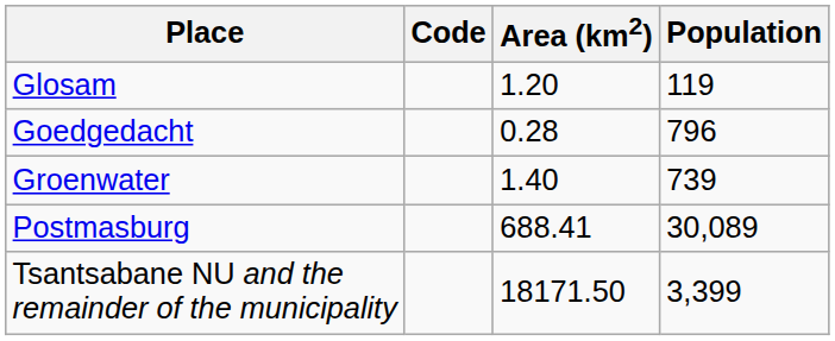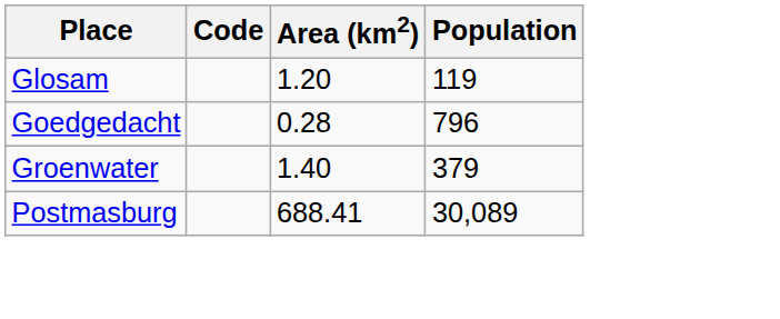 <table class="wikitable sortable">
 <tr>
 <th>Place</th>
 <th>Code</th>
 <th>Area (km<sup>2</sup>)</th>
 <th>Population</th>
 </tr>
 <tr>
 <td><a href='#'>Glosam</a></td>
 <td></td>
 <td>1.20</td>
 <td>119</td>
 </tr>
 <tr>
 <td><a href='#'>Goedgedacht</a></td>
 <td></td>
 <td>0.28</td>
 <td>796</td>
 </tr>
 <tr>
 <td><a href='#'>Groenwater</a></td>
 <td></td>
 <td>1.40</td>
-<td>739</td>
+<td>379</td>
 </tr>
 <tr>
 <td><a href='#'>Postmasburg</a></td>
 <td></td>
 <td>688.41</td>
 <td>30,089</td>
 </tr>
-<tr mashango chauke>
-<td>Tsantsabane NU <em>and the</em><br><em>remainder of the municipality</em></td>
-<td></td>
-<td>18171.50</td>
-<td>3,399</td>
-</tr>
 </table>
